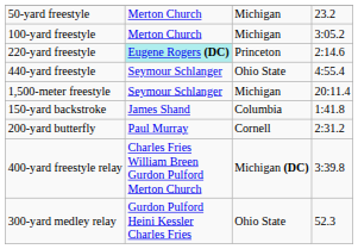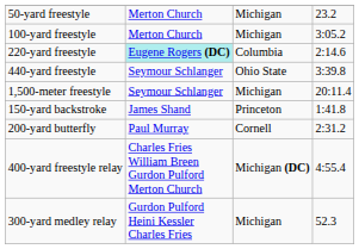 <table class="wikitable sortable" style="text-align:left">
 <tr>
 </tr>
 <tr>
 <td>50-yard freestyle</td>
 <td><a href='#'>Merton Church</a></td>
 <td>Michigan</td>
 <td>23.2</td>
 </tr>
 <tr>
 <td>100-yard freestyle</td>
 <td><a href='#'>Merton Church</a></td>
 <td>Michigan</td>
 <td>3:05.2</td>
 </tr>
 <tr>
 <td>220-yard freestyle</td>
 <td style="background: paleturquoise;"><a href='#'>Eugene Rogers</a> <strong>(DC)</strong></td>
-<td>Princeton</td>
+<td>Columbia</td>
 <td>2:14.6</td>
 </tr>
 <tr>
 <td>440-yard freestyle</td>
 <td><a href='#'>Seymour Schlanger</a></td>
 <td>Ohio State</td>
-<td>4:55.4</td>
+<td>3:39.8</td>
 </tr>
 <tr>
 <td>1,500-meter freestyle</td>
 <td><a href='#'>Seymour Schlanger</a></td>
 <td>Michigan</td>
 <td>20:11.4</td>
 </tr>
 <tr>
 <td>150-yard backstroke</td>
 <td><a href='#'>James Shand</a></td>
-<td>Columbia</td>
+<td>Princeton</td>
 <td>1:41.8</td>
 </tr>
 <tr>
 <td>200-yard butterfly</td>
 <td><a href='#'>Paul Murray</a></td>
 <td>Cornell</td>
 <td>2:31.2</td>
 </tr>
 <tr>
 <td>400-yard freestyle relay</td>
 <td><a href='#'>Charles Fries</a><br><a href='#'>William Breen</a><br><a href='#'>Gurdon Pulford</a><br><a href='#'>Merton Church</a></td>
 <td>Michigan <strong>(DC)</strong></td>
-<td>3:39.8</td>
+<td>4:55.4</td>
 </tr>
 <tr>
 <td>300-yard medley relay</td>
 <td><a href='#'>Gurdon Pulford</a><br><a href='#'>Heini Kessler</a><br><a href='#'>Charles Fries</a></td>
-<td>Ohio State</td>
+<td>Michigan</td>
 <td>52.3</td>
 </tr>
 </table>
